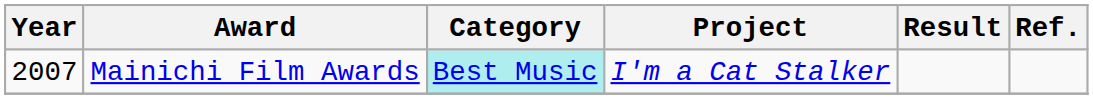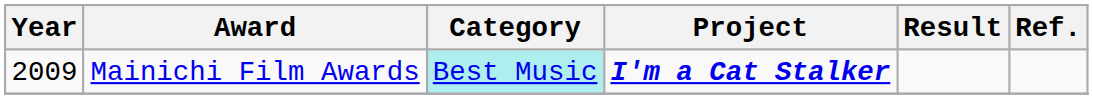 <table class="wikitable">
 <tr>
 <th>Year</th>
 <th>Award</th>
 <th>Category</th>
 <th>Project</th>
 <th>Result</th>
 <th>Ref.</th>
 </tr>
 <tr>
-<td>2007</td>
+<td>2009</td>
 <td><a href='#'>Mainichi Film Awards</a></td>
 <td style="background: paleturquoise;"><a href='#'>Best Music</a></td>
-<td><em><a href='#'>I'm a Cat Stalker</a></em></td>
+<td><strong><em><a href='#'>I'm a Cat Stalker</a></em></strong></td>
 <td></td>
 <td></td>
 </tr>
 <tr>
 </tr>
 </table>
